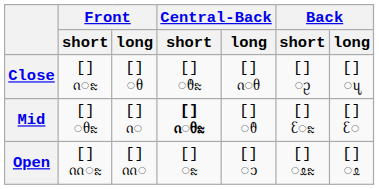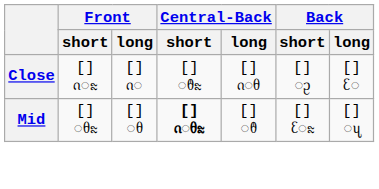 <table class="wikitable" style="text-align: center">
 <tr>
 <th rowspan="2"> </th>
 <th colspan=2><a href='#'>Front</a></th>
 <th colspan=2><a href='#'>Central-Back</a></th>
 <th colspan=2><a href='#'>Back</a></th>
 </tr>
 <tr class=small>
 <th>short</th>
 <th>long</th>
 <th>short</th>
 <th>long</th>
 <th>short</th>
 <th>long</th>
 </tr>
 <tr>
 <th><a href='#'>Close</a></th>
 <td>[]<br>ᦵ◌ᦰ</td>
-<td>[]<br>◌ᦲ</td>
+<td>[]<br>ᦵ◌</td>
 <td>[]<br>◌ᦹᦰ</td>
 <td>[]<br>ᦵ◌ᦲ</td>
 <td>[]<br>◌ᦳ</td>
-<td>[]<br>◌ᦴ</td>
+<td>[]<br>ᦷ◌</td>
 </tr>
 <tr>
 <th><a href='#'>Mid</a></th>
 <td>[]<br>◌ᦲᦰ</td>
-<td>[]<br>ᦵ◌</td>
+<td>[]<br>◌ᦲ</td>
 <td><strong>[]<br>ᦵ◌ᦲᦰ</strong></td>
 <td>[]<br>◌ᦹ</td>
 <td>[]<br>ᦷ◌ᦰ</td>
-<td>[]<br>ᦷ◌</td>
-</tr>
-<tr>
-<th><a href='#'>Open</a></th>
-<td>[]<br>ᦶ◌ᦰ</td>
-<td>[]<br>ᦶ◌</td>
-<td>[]<br>◌ᦰ</td>
-<td>[]<br>◌ᦱ</td>
-<td>[]<br>◌ᦸᦰ</td>
-<td>[]<br>◌ᦸ</td>
+<td>[]<br>◌ᦴ</td>
 </tr>
 </table>
